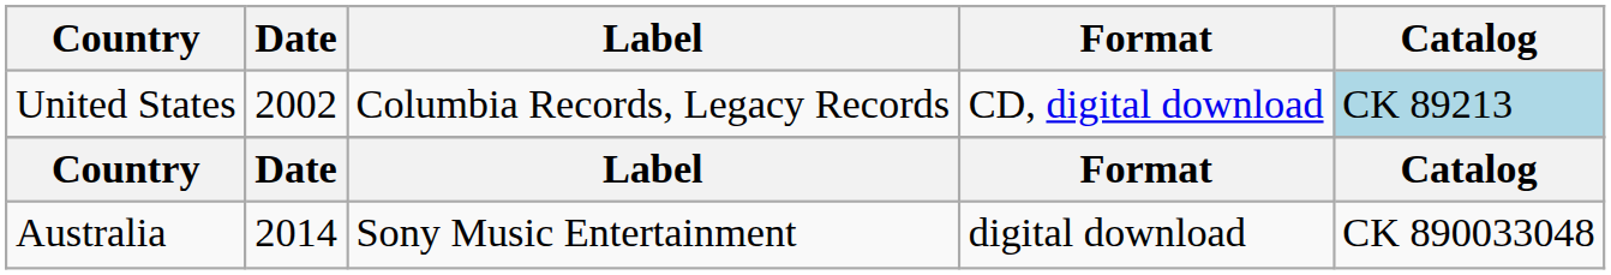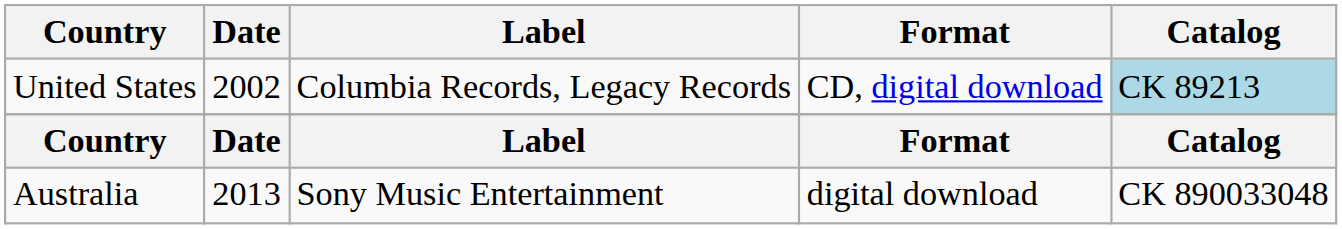 <table class="wikitable">
 <tr>
 <th>Country</th>
 <th>Date</th>
 <th>Label</th>
 <th>Format</th>
 <th>Catalog</th>
 </tr>
 <tr>
 <td>United States</td>
 <td>2002</td>
 <td>Columbia Records, Legacy Records </td>
 <td>CD, <a href='#'>digital download</a></td>
 <td style="background: lightblue;">CK 89213</td>
 </tr>
 <tr>
 </tr>
 <tr>
 <th>Country</th>
 <th>Date</th>
 <th>Label</th>
 <th>Format</th>
 <th>Catalog</th>
 </tr>
 <tr>
 <td>Australia</td>
-<td>2014</td>
+<td>2013</td>
 <td>Sony Music Entertainment </td>
 <td>digital download</td>
 <td>CK 890033048</td>
 </tr>
 </table>
